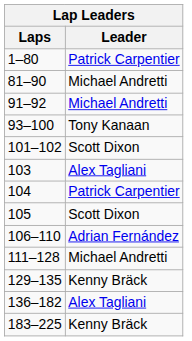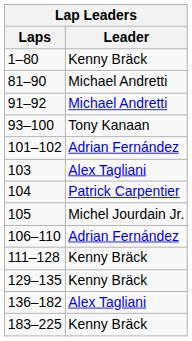 <table class="wikitable">
 <tr>
 <th colspan=2>Lap Leaders</th>
 </tr>
 <tr>
 <th>Laps</th>
 <th>Leader</th>
 </tr>
 <tr>
 <td>1–80</td>
-<td><a href='#'>Patrick Carpentier</a></td>
+<td>Kenny Bräck</td>
 </tr>
 <tr>
 <td>81–90</td>
 <td>Michael Andretti</td>
 </tr>
 <tr>
 <td>91–92</td>
 <td><a href='#'>Michael Andretti</a></td>
 </tr>
 <tr>
 <td>93–100</td>
 <td>Tony Kanaan</td>
 </tr>
 <tr>
 <td>101–102</td>
-<td>Scott Dixon</td>
+<td><a href='#'>Adrian Fernández</a></td>
 </tr>
 <tr>
 <td>103</td>
 <td><a href='#'>Alex Tagliani</a></td>
 </tr>
 <tr>
 <td>104</td>
 <td><a href='#'>Patrick Carpentier</a></td>
 </tr>
 <tr>
 <td>105</td>
-<td>Scott Dixon</td>
+<td>Michel Jourdain Jr.</td>
 </tr>
 <tr>
 <td>106–110</td>
 <td><a href='#'>Adrian Fernández</a></td>
 </tr>
 <tr>
 <td>111–128</td>
-<td>Michael Andretti</td>
+<td>Kenny Bräck</td>
 </tr>
 <tr>
 <td>129–135</td>
 <td>Kenny Bräck</td>
 </tr>
 <tr>
 <td>136–182</td>
 <td><a href='#'>Alex Tagliani</a></td>
 </tr>
 <tr>
 <td>183–225</td>
 <td>Kenny Bräck</td>
 </tr>
 </table>
